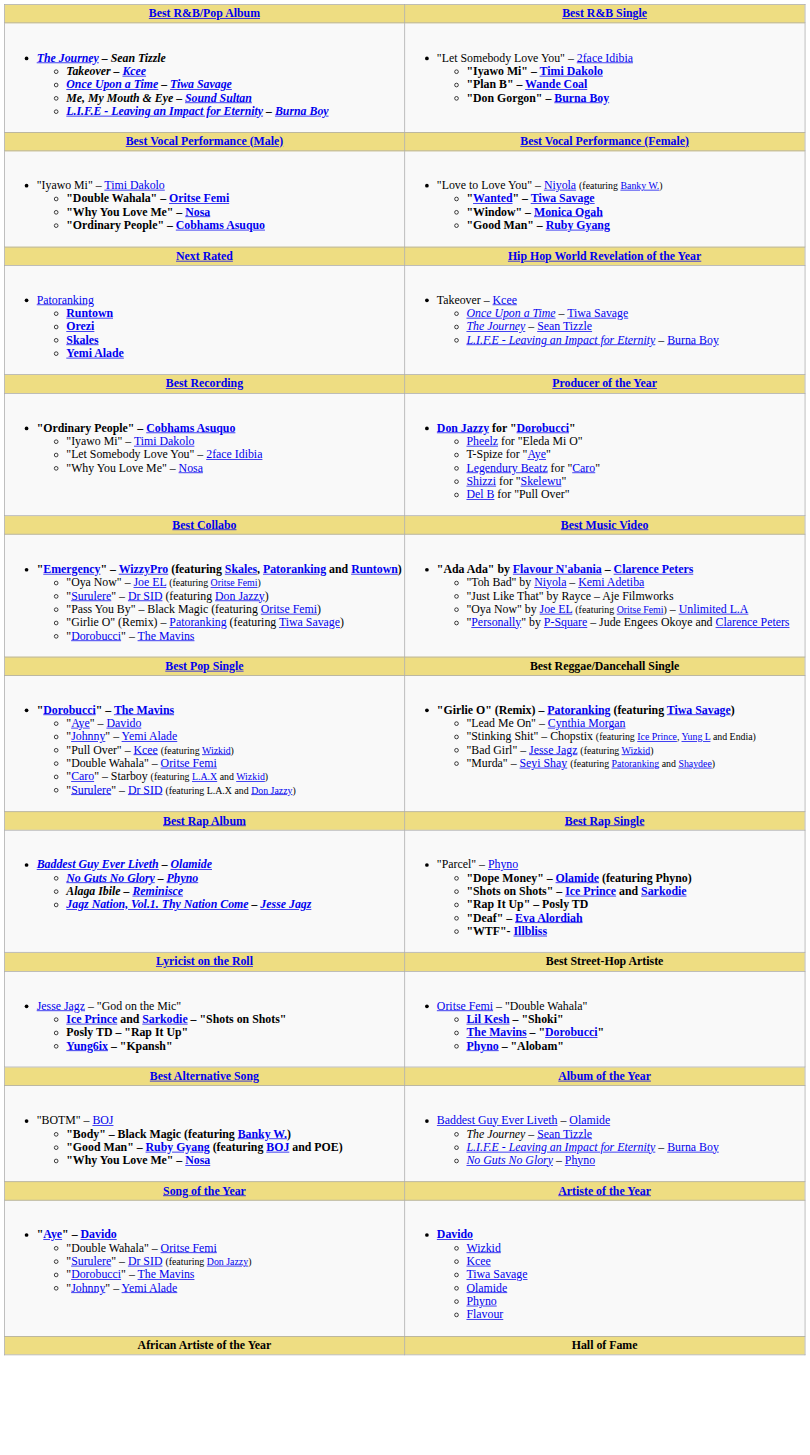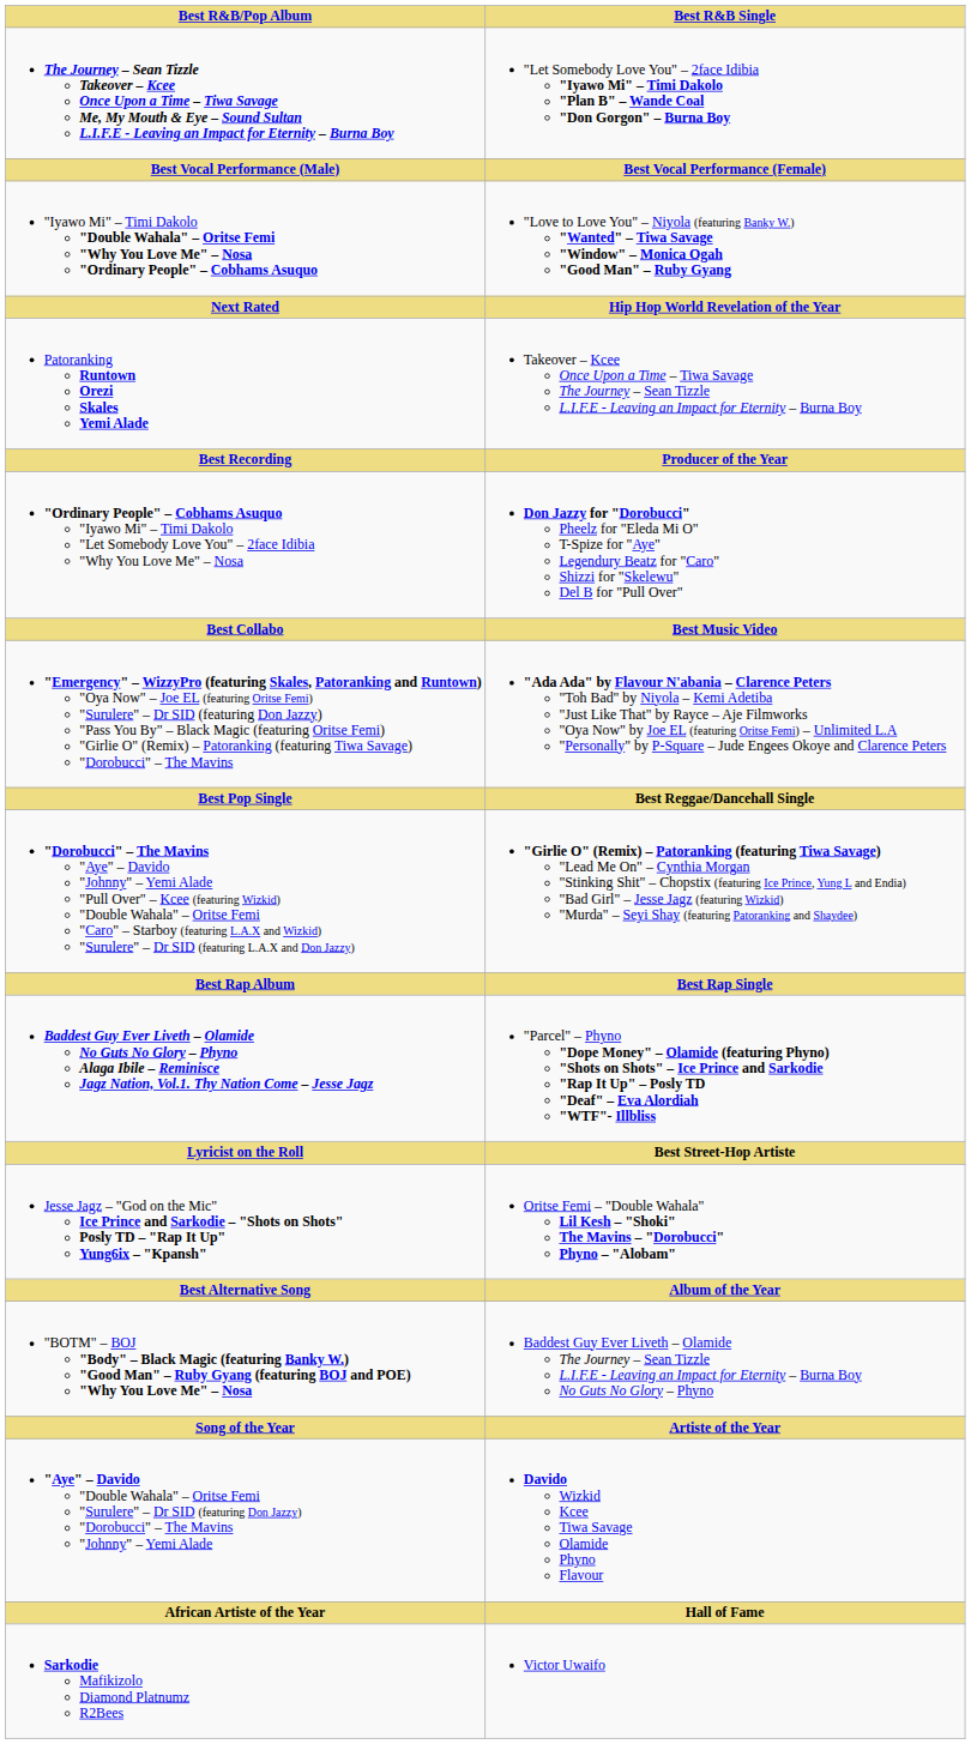 <table class="wikitable">
 <tr>
 <th style="background:#EEDD82; width:50%"><a href='#'>Best R&B/Pop Album</a></th>
 <th style="background:#EEDD82; width:50%"><a href='#'>Best R&B Single</a></th>
 </tr>
 <tr>
 <td valign="top"><br><ul><li> <strong><em><a href='#'>The Journey</a><em> – Sean Tizzle<strong><ul><li></em>Takeover<em> – <a href='#'>Kcee</a></li><li></em><a href='#'>Once Upon a Time</a><em> – <a href='#'>Tiwa Savage</a></li><li></em>Me, My Mouth & Eye<em> – <a href='#'>Sound Sultan</a></li><li></em><a href='#'>L.I.F.E - Leaving an Impact for Eternity</a><em> – <a href='#'>Burna Boy</a></li></ul></li></ul></td>
 <td valign="top"><br><ul><li> </strong>"Let Somebody Love You" – <a href='#'>2face Idibia</a><strong><ul><li>"Iyawo Mi" – <a href='#'>Timi Dakolo</a></li><li>"Plan B" – <a href='#'>Wande Coal</a></li><li>"Don Gorgon" – <a href='#'>Burna Boy</a></li></ul></li></ul></td>
 </tr>
 <tr>
 <th style="background:#EEDD82; width:50%"><a href='#'>Best Vocal Performance (Male)</a></th>
 <th style="background:#EEDD82; width:50%"><a href='#'>Best Vocal Performance (Female)</a></th>
 </tr>
 <tr>
 <td valign="top"><br><ul><li> </strong>"Iyawo Mi" – <a href='#'>Timi Dakolo</a><strong><ul><li>"Double Wahala" – <a href='#'>Oritse Femi</a></li><li>"Why You Love Me" – <a href='#'>Nosa</a></li><li>"Ordinary People" – <a href='#'>Cobhams Asuquo</a></li></ul></li></ul></td>
 <td valign="top"><br><ul><li> </strong>"Love to Love You" – <a href='#'>Niyola</a> <small>(featuring <a href='#'>Banky W.</a>)</small><strong><ul><li>"<a href='#'>Wanted</a>" – <a href='#'>Tiwa Savage</a></li><li>"Window" – <a href='#'>Monica Ogah</a></li><li>"Good Man" – <a href='#'>Ruby Gyang</a></li></ul></li></ul></td>
 </tr>
 <tr>
 <th style="background:#EEDD82; width:50%"><a href='#'>Next Rated</a></th>
 <th style="background:#EEDD82; width:50%"><a href='#'>Hip Hop World Revelation of the Year</a></th>
 </tr>
 <tr>
 <td valign="top"><br><ul><li> </strong><a href='#'>Patoranking</a><strong><ul><li><a href='#'>Runtown</a></li><li><a href='#'>Orezi</a></li><li><a href='#'>Skales</a></li><li><a href='#'>Yemi Alade</a></li></ul></li></ul></td>
 <td valign="top"><br><ul><li> </em></strong>Takeover</em> – <a href='#'>Kcee</a></strong><ul><li><em><a href='#'>Once Upon a Time</a></em> – <a href='#'>Tiwa Savage</a></li><li><em><a href='#'>The Journey</a></em> – <a href='#'>Sean Tizzle</a></li><li><em><a href='#'>L.I.F.E - Leaving an Impact for Eternity</a></em> – <a href='#'>Burna Boy</a></li></ul></li></ul></td>
 </tr>
 <tr>
 <th style="background:#EEDD82; width:50%"><a href='#'>Best Recording</a></th>
 <th style="background:#EEDD82; width:50%"><a href='#'>Producer of the Year</a></th>
 </tr>
 <tr>
 <td valign="top"><br><ul><li> <strong>"Ordinary People" – <a href='#'>Cobhams Asuquo</a></strong><ul><li>"Iyawo Mi" – <a href='#'>Timi Dakolo</a></li><li>"Let Somebody Love You" – <a href='#'>2face Idibia</a></li><li>"Why You Love Me" – <a href='#'>Nosa</a></li></ul></li></ul></td>
 <td valign="top"><br><ul><li> <strong><a href='#'>Don Jazzy</a> for "<a href='#'>Dorobucci</a>"</strong><ul><li><a href='#'>Pheelz</a> for "Eleda Mi O"</li><li>T-Spize  for "<a href='#'>Aye</a>"</li><li><a href='#'>Legendury Beatz</a> for "<a href='#'>Caro</a>"</li><li><a href='#'>Shizzi</a> for "<a href='#'>Skelewu</a>"</li><li><a href='#'>Del B</a> for "Pull Over"</li></ul></li></ul></td>
 </tr>
 <tr>
 <th style="background:#EEDD82; width:50%"><a href='#'>Best Collabo</a></th>
 <th style="background:#EEDD82; width:50%"><a href='#'>Best Music Video</a></th>
 </tr>
 <tr>
 <td valign="top"><br><ul><li> <strong>"<a href='#'>Emergency</a>" – <a href='#'>WizzyPro</a> <span>(featuring <a href='#'>Skales</a>, <a href='#'>Patoranking</a> and <a href='#'>Runtown</a>)</span></strong><ul><li>"Oya Now" – <a href='#'>Joe EL</a> <small>(featuring <a href='#'>Oritse Femi</a>)</small></li><li>"<a href='#'>Surulere</a>" – <a href='#'>Dr SID</a> <span>(featuring <a href='#'>Don Jazzy</a>)</span></li><li>"Pass You By" – Black Magic <span>(featuring <a href='#'>Oritse Femi</a>)</span></li><li>"Girlie O" (Remix) – <a href='#'>Patoranking</a> <span>(featuring <a href='#'>Tiwa Savage</a>)</span></li><li>"<a href='#'>Dorobucci</a>" – <a href='#'>The Mavins</a></li></ul></li></ul></td>
 <td valign="top"><br><ul><li> <strong>"Ada Ada" by <a href='#'>Flavour N'abania</a> – <a href='#'>Clarence Peters</a></strong><ul><li>"Toh Bad" by <a href='#'>Niyola</a> – <a href='#'>Kemi Adetiba</a></li><li>"Just Like That" by Rayce – Aje Filmworks</li><li>"Oya Now" by <a href='#'>Joe EL</a> <small>(featuring <a href='#'>Oritse Femi</a>)</small> – <a href='#'>Unlimited L.A</a></li><li>"<a href='#'>Personally</a>" by <a href='#'>P-Square</a> – Jude Engees Okoye and <a href='#'>Clarence Peters</a></li></ul></li></ul></td>
 </tr>
 <tr>
 <th style="background:#EEDD82; width:50%"><a href='#'>Best Pop Single</a></th>
 <th style="background:#EEDD82; width:50%">Best Reggae/Dancehall Single</th>
 </tr>
 <tr>
 <td valign="top"><br><ul><li> <strong>"<a href='#'>Dorobucci</a>" – <a href='#'>The Mavins</a></strong><ul><li>"<a href='#'>Aye</a>" – <a href='#'>Davido</a></li><li>"<a href='#'>Johnny</a>" – <a href='#'>Yemi Alade</a></li><li>"Pull Over" – <a href='#'>Kcee</a> <small>(featuring <a href='#'>Wizkid</a>)</small></li><li>"Double Wahala" – <a href='#'>Oritse Femi</a></li><li>"<a href='#'>Caro</a>" – Starboy <small>(featuring <a href='#'>L.A.X</a> and <a href='#'>Wizkid</a>)</small></li><li>"<a href='#'>Surulere</a>" – <a href='#'>Dr SID</a> <small>(featuring L.A.X and <a href='#'>Don Jazzy</a>)</small></li></ul></li></ul></td>
 <td valign="top"><br><ul><li> <strong>"Girlie O" (Remix) – <a href='#'>Patoranking</a> <span>(featuring <a href='#'>Tiwa Savage</a>)</span></strong><ul><li>"Lead Me On" – <a href='#'>Cynthia Morgan</a></li><li>"Stinking Shit" – Chopstix <small>(featuring <a href='#'>Ice Prince</a>, <a href='#'>Yung L</a> and Endia)</small></li><li>"Bad Girl" – <a href='#'>Jesse Jagz</a> <small>(featuring <a href='#'>Wizkid</a>)</small></li><li>"Murda" – <a href='#'>Seyi Shay</a> <small>(featuring <a href='#'>Patoranking</a> and <a href='#'>Shaydee</a>)</small></li></ul></li></ul></td>
 </tr>
 <tr>
 <th style="background:#EEDD82; width:50%"><a href='#'>Best Rap Album</a></th>
 <th style="background:#EEDD82; width:50%"><a href='#'>Best Rap Single</a></th>
 </tr>
 <tr>
 <td valign="top"><br><ul><li> <strong><em><a href='#'>Baddest Guy Ever Liveth</a><em> – <a href='#'>Olamide</a><strong><ul><li></em><a href='#'>No Guts No Glory</a><em> – <a href='#'>Phyno</a></li><li></em>Alaga Ibile<em> – <a href='#'>Reminisce</a></li><li></em><a href='#'>Jagz Nation, Vol.1. Thy Nation Come</a><em> – <a href='#'>Jesse Jagz</a></li></ul></li></ul></td>
 <td valign="top"><br><ul><li> </strong>"Parcel" – <a href='#'>Phyno</a><strong><ul><li>"Dope Money" – <a href='#'>Olamide</a> <span>(featuring Phyno)</span></li><li>"Shots on Shots" –  <a href='#'>Ice Prince</a> and <a href='#'>Sarkodie</a></li><li>"Rap It Up" – Posly TD</li><li>"Deaf" – <a href='#'>Eva Alordiah</a></li><li>"WTF"- <a href='#'>Illbliss</a></li></ul></li></ul></td>
 </tr>
 <tr>
 <th style="background:#EEDD82; width:50%"><a href='#'>Lyricist on the Roll</a></th>
 <th style="background:#EEDD82; width:50%">Best Street-Hop Artiste</th>
 </tr>
 <tr>
 <td valign="top"><br><ul><li> </strong><a href='#'>Jesse Jagz</a> – "God on the Mic"<strong><ul><li><a href='#'>Ice Prince</a> and <a href='#'>Sarkodie</a> – "Shots on Shots"</li><li>Posly TD – "Rap It Up"</li><li><a href='#'>Yung6ix</a> – "Kpansh"</li></ul></li></ul></td>
 <td valign="top"><br><ul><li> </strong><a href='#'>Oritse Femi</a> – "Double Wahala"<strong><ul><li><a href='#'>Lil Kesh</a> – "Shoki"</li><li><a href='#'>The Mavins</a> – "<a href='#'>Dorobucci</a>"</li><li><a href='#'>Phyno</a> – "Alobam"</li></ul></li></ul></td>
 </tr>
 <tr>
 <th style="background:#EEDD82; width:50%"><a href='#'>Best Alternative Song</a></th>
 <th style="background:#EEDD82; width:50%"><a href='#'>Album of the Year</a></th>
 </tr>
 <tr>
 <td valign="top"><br><ul><li> </strong>"BOTM" – <a href='#'>BOJ</a><strong><ul><li>"Body" – Black Magic <span>(featuring <a href='#'>Banky W.</a>)</span></li><li>"Good Man" – <a href='#'>Ruby Gyang</a> <span>(featuring <a href='#'>BOJ</a> and POE)</span></li><li>"Why You Love Me" – <a href='#'>Nosa</a></li></ul></li></ul></td>
 <td valign="top"><br><ul><li> </em></strong><a href='#'>Baddest Guy Ever Liveth</a></em> – <a href='#'>Olamide</a></strong><ul><li><em>The Journey</em> – <a href='#'>Sean Tizzle</a></li><li><em><a href='#'>L.I.F.E - Leaving an Impact for Eternity</a></em> – <a href='#'>Burna Boy</a></li><li><em><a href='#'>No Guts No Glory</a></em> – <a href='#'>Phyno</a></li></ul></li></ul></td>
 </tr>
 <tr>
 <th style="background:#EEDD82; width:50%"><a href='#'>Song of the Year</a></th>
 <th style="background:#EEDD82; width:50%"><a href='#'>Artiste of the Year</a></th>
 </tr>
 <tr>
 <td valign="top"><br><ul><li> <strong>"<a href='#'>Aye</a>" – <a href='#'>Davido</a></strong><ul><li>"Double Wahala" – <a href='#'>Oritse Femi</a></li><li>"<a href='#'>Surulere</a>" – <a href='#'>Dr SID</a> <small>(featuring <a href='#'>Don Jazzy</a>)</small></li><li>"<a href='#'>Dorobucci</a>" – <a href='#'>The Mavins</a></li><li>"<a href='#'>Johnny</a>" – <a href='#'>Yemi Alade</a></li></ul></li></ul></td>
 <td valign="top"><br><ul><li> <strong><a href='#'>Davido</a></strong><ul><li><a href='#'>Wizkid</a></li><li><a href='#'>Kcee</a></li><li><a href='#'>Tiwa Savage</a></li><li><a href='#'>Olamide</a></li><li><a href='#'>Phyno</a></li><li><a href='#'>Flavour</a></li></ul></li></ul></td>
 </tr>
 <tr>
 <th style="background:#EEDD82; width:50%">African Artiste of the Year</th>
 <th style="background:#EEDD82; width:50%">Hall of Fame</th>
 </tr>
+<tr>
+<td valign="top"><br><ul><li> <strong> <a href='#'>Sarkodie</a></strong><ul><li> <a href='#'>Mafikizolo</a></li><li> <a href='#'>Diamond Platnumz</a></li><li>  <a href='#'>R2Bees</a></li></ul></li></ul></td>
+<td valign="top"><br><ul><li><a href='#'>Victor Uwaifo</a></li></ul></td>
+</tr>
 </table>
